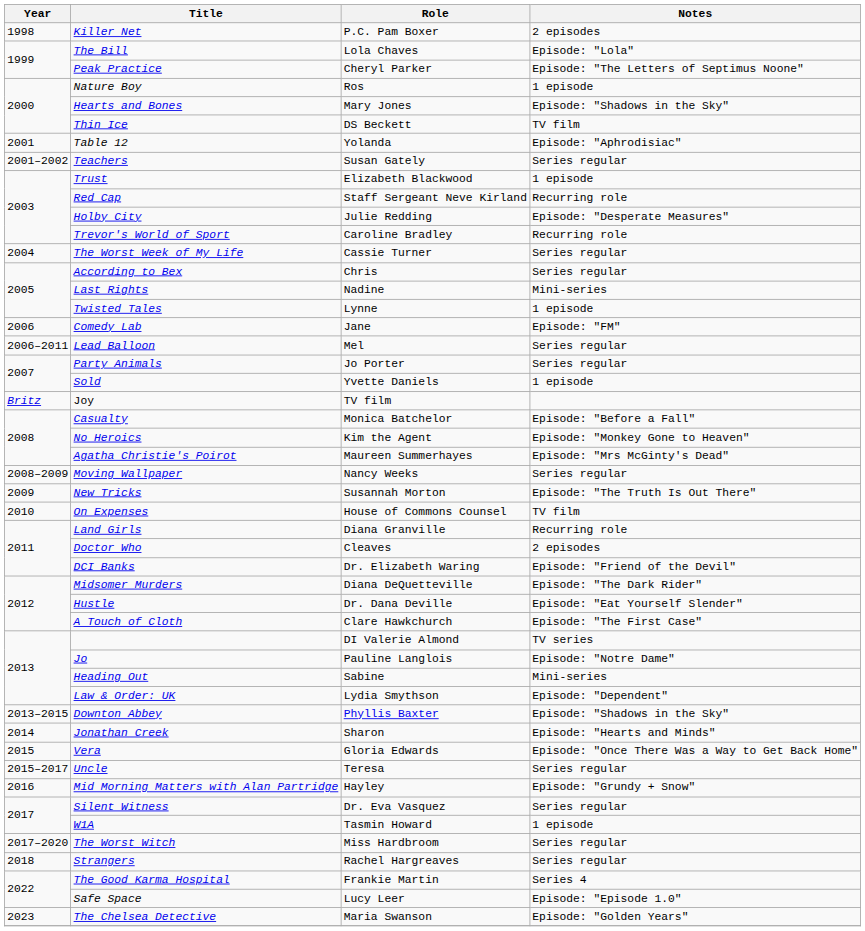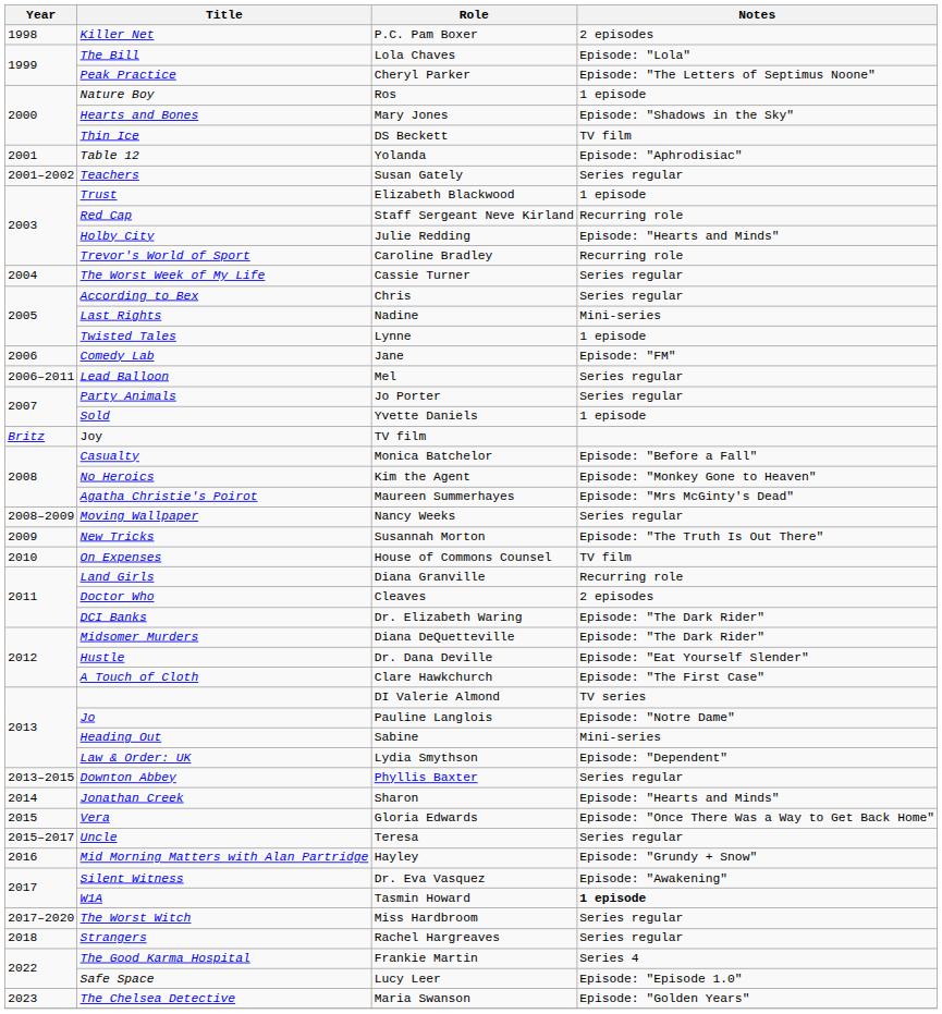 <table class="wikitable">
 <tr>
 <th>Year</th>
 <th>Title</th>
 <th>Role</th>
 <th>Notes</th>
 </tr>
 <tr>
 <td>1998</td>
 <td><em><a href='#'>Killer Net</a></em></td>
 <td>P.C. Pam Boxer</td>
 <td>2 episodes</td>
 </tr>
 <tr>
 <td rowspan="2">1999</td>
 <td><em><a href='#'>The Bill</a></em></td>
 <td>Lola Chaves</td>
 <td>Episode: "Lola"</td>
 </tr>
 <tr>
 <td><em><a href='#'>Peak Practice</a></em></td>
 <td>Cheryl Parker</td>
 <td>Episode: "The Letters of Septimus Noone"</td>
 </tr>
 <tr>
 <td rowspan="3">2000</td>
 <td><em>Nature Boy</em></td>
 <td>Ros</td>
 <td>1 episode</td>
 </tr>
 <tr>
 <td><em><a href='#'>Hearts and Bones</a></em></td>
 <td>Mary Jones</td>
 <td>Episode: "Shadows in the Sky"</td>
 </tr>
 <tr>
 <td><em><a href='#'>Thin Ice</a></em></td>
 <td>DS Beckett</td>
 <td>TV film</td>
 </tr>
 <tr>
 <td>2001</td>
 <td><em>Table 12</em></td>
 <td>Yolanda</td>
 <td>Episode: "Aphrodisiac"</td>
 </tr>
 <tr>
 <td>2001–2002</td>
 <td><em><a href='#'>Teachers</a></em></td>
 <td>Susan Gately</td>
 <td>Series regular</td>
 </tr>
 <tr>
 <td rowspan="4">2003</td>
 <td><em><a href='#'>Trust</a></em></td>
 <td>Elizabeth Blackwood</td>
 <td>1 episode</td>
 </tr>
 <tr>
 <td><em><a href='#'>Red Cap</a></em></td>
 <td>Staff Sergeant Neve Kirland</td>
 <td>Recurring role</td>
 </tr>
 <tr>
 <td><em><a href='#'>Holby City</a></em></td>
 <td>Julie Redding</td>
-<td>Episode: "Desperate Measures"</td>
+<td>Episode: "Hearts and Minds"</td>
 </tr>
 <tr>
 <td><em><a href='#'>Trevor's World of Sport</a></em></td>
 <td>Caroline Bradley</td>
 <td>Recurring role</td>
 </tr>
 <tr>
 <td>2004</td>
 <td><em><a href='#'>The Worst Week of My Life</a></em></td>
 <td>Cassie Turner</td>
 <td>Series regular</td>
 </tr>
 <tr>
 <td rowspan="3">2005</td>
 <td><em><a href='#'>According to Bex</a></em></td>
 <td>Chris</td>
 <td>Series regular</td>
 </tr>
 <tr>
 <td><em><a href='#'>Last Rights</a></em></td>
 <td>Nadine</td>
 <td>Mini-series</td>
 </tr>
 <tr>
 <td><em><a href='#'>Twisted Tales</a></em></td>
 <td>Lynne</td>
 <td>1 episode</td>
 </tr>
 <tr>
 <td>2006</td>
 <td><em><a href='#'>Comedy Lab</a></em></td>
 <td>Jane</td>
 <td>Episode: "FM"</td>
 </tr>
 <tr>
 <td>2006–2011</td>
 <td><em><a href='#'>Lead Balloon</a></em></td>
 <td>Mel</td>
 <td>Series regular</td>
 </tr>
 <tr>
 <td rowspan="2">2007</td>
 <td><em><a href='#'>Party Animals</a></em></td>
 <td>Jo Porter</td>
 <td>Series regular</td>
 </tr>
 <tr>
 <td><em><a href='#'>Sold</a></em></td>
 <td>Yvette Daniels</td>
 <td>1 episode</td>
 </tr>
 <tr>
 <td><em><a href='#'>Britz</a></em></td>
 <td>Joy</td>
 <td>TV film</td>
 </tr>
 <tr>
 <td rowspan="3">2008</td>
 <td><em><a href='#'>Casualty</a></em></td>
 <td>Monica Batchelor</td>
 <td>Episode: "Before a Fall"</td>
 </tr>
 <tr>
 <td><em><a href='#'>No Heroics</a></em></td>
 <td>Kim the Agent</td>
 <td>Episode: "Monkey Gone to Heaven"</td>
 </tr>
 <tr>
 <td><em><a href='#'>Agatha Christie's Poirot</a></em></td>
 <td>Maureen Summerhayes</td>
 <td>Episode: "Mrs McGinty's Dead"</td>
 </tr>
 <tr>
 <td>2008–2009</td>
 <td><em><a href='#'>Moving Wallpaper</a></em></td>
 <td>Nancy Weeks</td>
 <td>Series regular</td>
 </tr>
 <tr>
 <td>2009</td>
 <td><em><a href='#'>New Tricks</a></em></td>
 <td>Susannah Morton</td>
 <td>Episode: "The Truth Is Out There"</td>
 </tr>
 <tr>
 <td>2010</td>
 <td><em><a href='#'>On Expenses</a></em></td>
 <td>House of Commons Counsel</td>
 <td>TV film</td>
 </tr>
 <tr>
 <td rowspan="3">2011</td>
 <td><em><a href='#'>Land Girls</a></em></td>
 <td>Diana Granville</td>
 <td>Recurring role</td>
 </tr>
 <tr>
 <td><em><a href='#'>Doctor Who</a></em></td>
 <td>Cleaves</td>
 <td>2 episodes</td>
 </tr>
 <tr>
 <td><em><a href='#'>DCI Banks</a></em></td>
 <td>Dr. Elizabeth Waring</td>
-<td>Episode: "Friend of the Devil"</td>
+<td>Episode: "The Dark Rider"</td>
 </tr>
 <tr>
 <td rowspan="3">2012</td>
 <td><em><a href='#'>Midsomer Murders</a></em></td>
 <td>Diana DeQuetteville</td>
 <td>Episode: "The Dark Rider"</td>
 </tr>
 <tr>
 <td><em><a href='#'>Hustle</a></em></td>
 <td>Dr. Dana Deville</td>
 <td>Episode: "Eat Yourself Slender"</td>
 </tr>
 <tr>
 <td><em><a href='#'>A Touch of Cloth</a></em></td>
 <td>Clare Hawkchurch</td>
 <td>Episode: "The First Case"</td>
 </tr>
 <tr>
 <td rowspan="4">2013</td>
 <td><em></em></td>
 <td>DI Valerie Almond</td>
 <td>TV series</td>
 </tr>
 <tr>
 <td><em><a href='#'>Jo</a></em></td>
 <td>Pauline Langlois</td>
 <td>Episode: "Notre Dame"</td>
 </tr>
 <tr>
 <td><em><a href='#'>Heading Out</a></em></td>
 <td>Sabine</td>
 <td>Mini-series</td>
 </tr>
 <tr>
 <td><em><a href='#'>Law & Order: UK</a></em></td>
 <td>Lydia Smythson</td>
 <td>Episode: "Dependent"</td>
 </tr>
 <tr>
 <td>2013–2015</td>
 <td><em><a href='#'>Downton Abbey</a></em></td>
 <td><a href='#'>Phyllis Baxter</a></td>
-<td>Episode: "Shadows in the Sky"</td>
+<td>Series regular</td>
 </tr>
 <tr>
 <td>2014</td>
 <td><em><a href='#'>Jonathan Creek</a></em></td>
 <td>Sharon</td>
 <td>Episode: "Hearts and Minds"</td>
 </tr>
 <tr>
 <td>2015</td>
 <td><em><a href='#'>Vera</a></em></td>
 <td>Gloria Edwards</td>
 <td>Episode: "Once There Was a Way to Get Back Home"</td>
 </tr>
 <tr>
 <td>2015–2017</td>
 <td><em><a href='#'>Uncle</a></em></td>
 <td>Teresa</td>
 <td>Series regular</td>
 </tr>
 <tr>
 <td>2016</td>
 <td><em><a href='#'>Mid Morning Matters with Alan Partridge</a></em></td>
 <td>Hayley</td>
 <td>Episode: "Grundy + Snow"</td>
 </tr>
 <tr>
 <td rowspan="2">2017</td>
 <td><em><a href='#'>Silent Witness</a></em></td>
 <td>Dr. Eva Vasquez</td>
-<td>Series regular</td>
+<td>Episode: "Awakening"</td>
 </tr>
 <tr>
 <td><em><a href='#'>W1A</a></em></td>
 <td>Tasmin Howard</td>
-<td>1 episode</td>
+<td><strong>1 episode</strong></td>
 </tr>
 <tr>
 <td>2017–2020</td>
 <td><em><a href='#'>The Worst Witch</a></em></td>
 <td>Miss Hardbroom</td>
 <td>Series regular</td>
 </tr>
 <tr>
 <td>2018</td>
 <td><em><a href='#'>Strangers</a></em></td>
 <td>Rachel Hargreaves</td>
 <td>Series regular</td>
 </tr>
 <tr>
 <td rowspan="2">2022</td>
 <td><em><a href='#'>The Good Karma Hospital</a></em></td>
 <td>Frankie Martin</td>
 <td>Series 4</td>
 </tr>
 <tr>
 <td><em>Safe Space</em></td>
 <td>Lucy Leer</td>
 <td>Episode: "Episode 1.0"</td>
 </tr>
 <tr>
 <td>2023</td>
 <td><em><a href='#'>The Chelsea Detective</a></em></td>
 <td>Maria Swanson</td>
 <td>Episode: "Golden Years"</td>
 </tr>
 <tr>
 </tr>
 </table>
